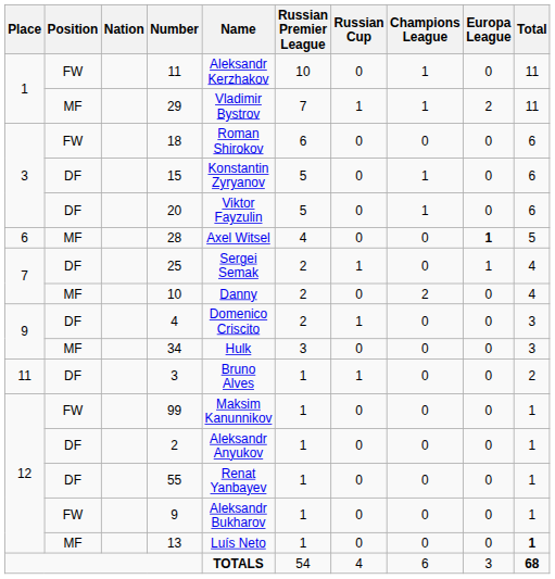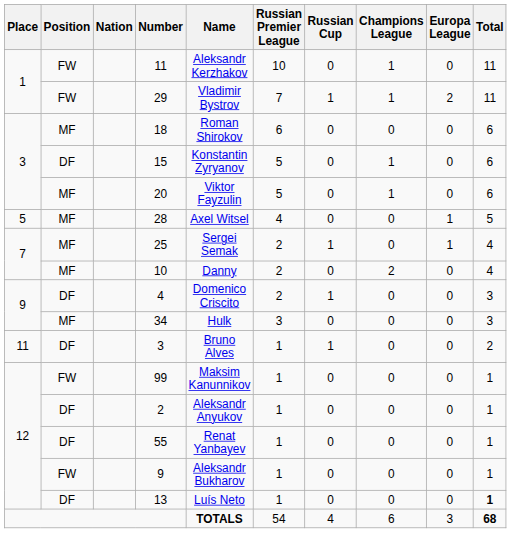 <table class="wikitable" style="font-size: 95%; text-align: center;">
 <tr>
 <th width=60>Place</th>
 <th width=60>Position</th>
 <th width=60>Nation</th>
 <th width=60>Number</th>
 <th width=150>Name</th>
 <th width=80>Russian Premier League</th>
 <th width=80>Russian Cup</th>
 <th width=80>Champions League</th>
 <th width=80>Europa League</th>
 <th width=80>Total</th>
 </tr>
 <tr>
 <td rowspan="2">1</td>
 <td>FW</td>
 <td></td>
 <td>11</td>
 <td><a href='#'>Aleksandr Kerzhakov</a></td>
 <td>10</td>
 <td>0</td>
 <td>1</td>
 <td>0</td>
 <td>11</td>
 </tr>
 <tr>
-<td>MF</td>
+<td>FW</td>
 <td></td>
 <td>29</td>
 <td><a href='#'>Vladimir Bystrov</a></td>
 <td>7</td>
 <td>1</td>
 <td>1</td>
 <td>2</td>
 <td>11</td>
 </tr>
 <tr>
 <td rowspan="3">3</td>
-<td>FW</td>
+<td>MF</td>
 <td></td>
 <td>18</td>
 <td><a href='#'>Roman Shirokov</a></td>
 <td>6</td>
 <td>0</td>
 <td>0</td>
 <td>0</td>
 <td>6</td>
 </tr>
 <tr>
 <td>DF</td>
 <td></td>
 <td>15</td>
 <td><a href='#'>Konstantin Zyryanov</a></td>
 <td>5</td>
 <td>0</td>
 <td>1</td>
 <td>0</td>
 <td>6</td>
 </tr>
 <tr>
-<td>DF</td>
+<td>MF</td>
 <td></td>
 <td>20</td>
 <td><a href='#'>Viktor Fayzulin</a></td>
 <td>5</td>
 <td>0</td>
 <td>1</td>
 <td>0</td>
 <td>6</td>
 </tr>
 <tr>
-<td>6</td>
+<td>5</td>
 <td>MF</td>
 <td></td>
 <td>28</td>
 <td><a href='#'>Axel Witsel</a></td>
 <td>4</td>
 <td>0</td>
 <td>0</td>
-<td><strong>1</strong></td>
+<td>1</td>
 <td>5</td>
 </tr>
 <tr>
 <td rowspan="2">7</td>
-<td>DF</td>
+<td>MF</td>
 <td></td>
 <td>25</td>
 <td><a href='#'>Sergei Semak</a></td>
 <td>2</td>
 <td>1</td>
 <td>0</td>
 <td>1</td>
 <td>4</td>
 </tr>
 <tr>
 <td>MF</td>
 <td></td>
 <td>10</td>
 <td><a href='#'>Danny</a></td>
 <td>2</td>
 <td>0</td>
 <td>2</td>
 <td>0</td>
 <td>4</td>
 </tr>
 <tr>
 <td rowspan="2">9</td>
 <td>DF</td>
 <td></td>
 <td>4</td>
 <td><a href='#'>Domenico Criscito</a></td>
 <td>2</td>
 <td>1</td>
 <td>0</td>
 <td>0</td>
 <td>3</td>
 </tr>
 <tr>
 <td>MF</td>
 <td></td>
 <td>34</td>
 <td><a href='#'>Hulk</a></td>
 <td>3</td>
 <td>0</td>
 <td>0</td>
 <td>0</td>
 <td>3</td>
 </tr>
 <tr>
 <td>11</td>
 <td>DF</td>
 <td></td>
 <td>3</td>
 <td><a href='#'>Bruno Alves</a></td>
 <td>1</td>
 <td>1</td>
 <td>0</td>
 <td>0</td>
 <td>2</td>
 </tr>
 <tr>
 <td rowspan="5">12</td>
 <td>FW</td>
 <td></td>
 <td>99</td>
 <td><a href='#'>Maksim Kanunnikov</a></td>
 <td>1</td>
 <td>0</td>
 <td>0</td>
 <td>0</td>
 <td>1</td>
 </tr>
 <tr>
 <td>DF</td>
 <td></td>
 <td>2</td>
 <td><a href='#'>Aleksandr Anyukov</a></td>
 <td>1</td>
 <td>0</td>
 <td>0</td>
 <td>0</td>
 <td>1</td>
 </tr>
 <tr>
 <td>DF</td>
 <td></td>
 <td>55</td>
 <td><a href='#'>Renat Yanbayev</a></td>
 <td>1</td>
 <td>0</td>
 <td>0</td>
 <td>0</td>
 <td>1</td>
 </tr>
 <tr>
 <td>FW</td>
 <td></td>
 <td>9</td>
 <td><a href='#'>Aleksandr Bukharov</a></td>
 <td>1</td>
 <td>0</td>
 <td>0</td>
 <td>0</td>
 <td>1</td>
 </tr>
 <tr>
-<td>MF</td>
+<td>DF</td>
 <td></td>
 <td>13</td>
 <td><a href='#'>Luís Neto</a></td>
 <td>1</td>
 <td>0</td>
 <td>0</td>
 <td>0</td>
 <td><strong>1</strong></td>
 </tr>
 <tr>
 <td colspan="4"></td>
 <td><strong>TOTALS</strong></td>
 <td>54</td>
 <td>4</td>
 <td>6</td>
 <td>3</td>
 <td><strong>68</strong></td>
 </tr>
 </table>
